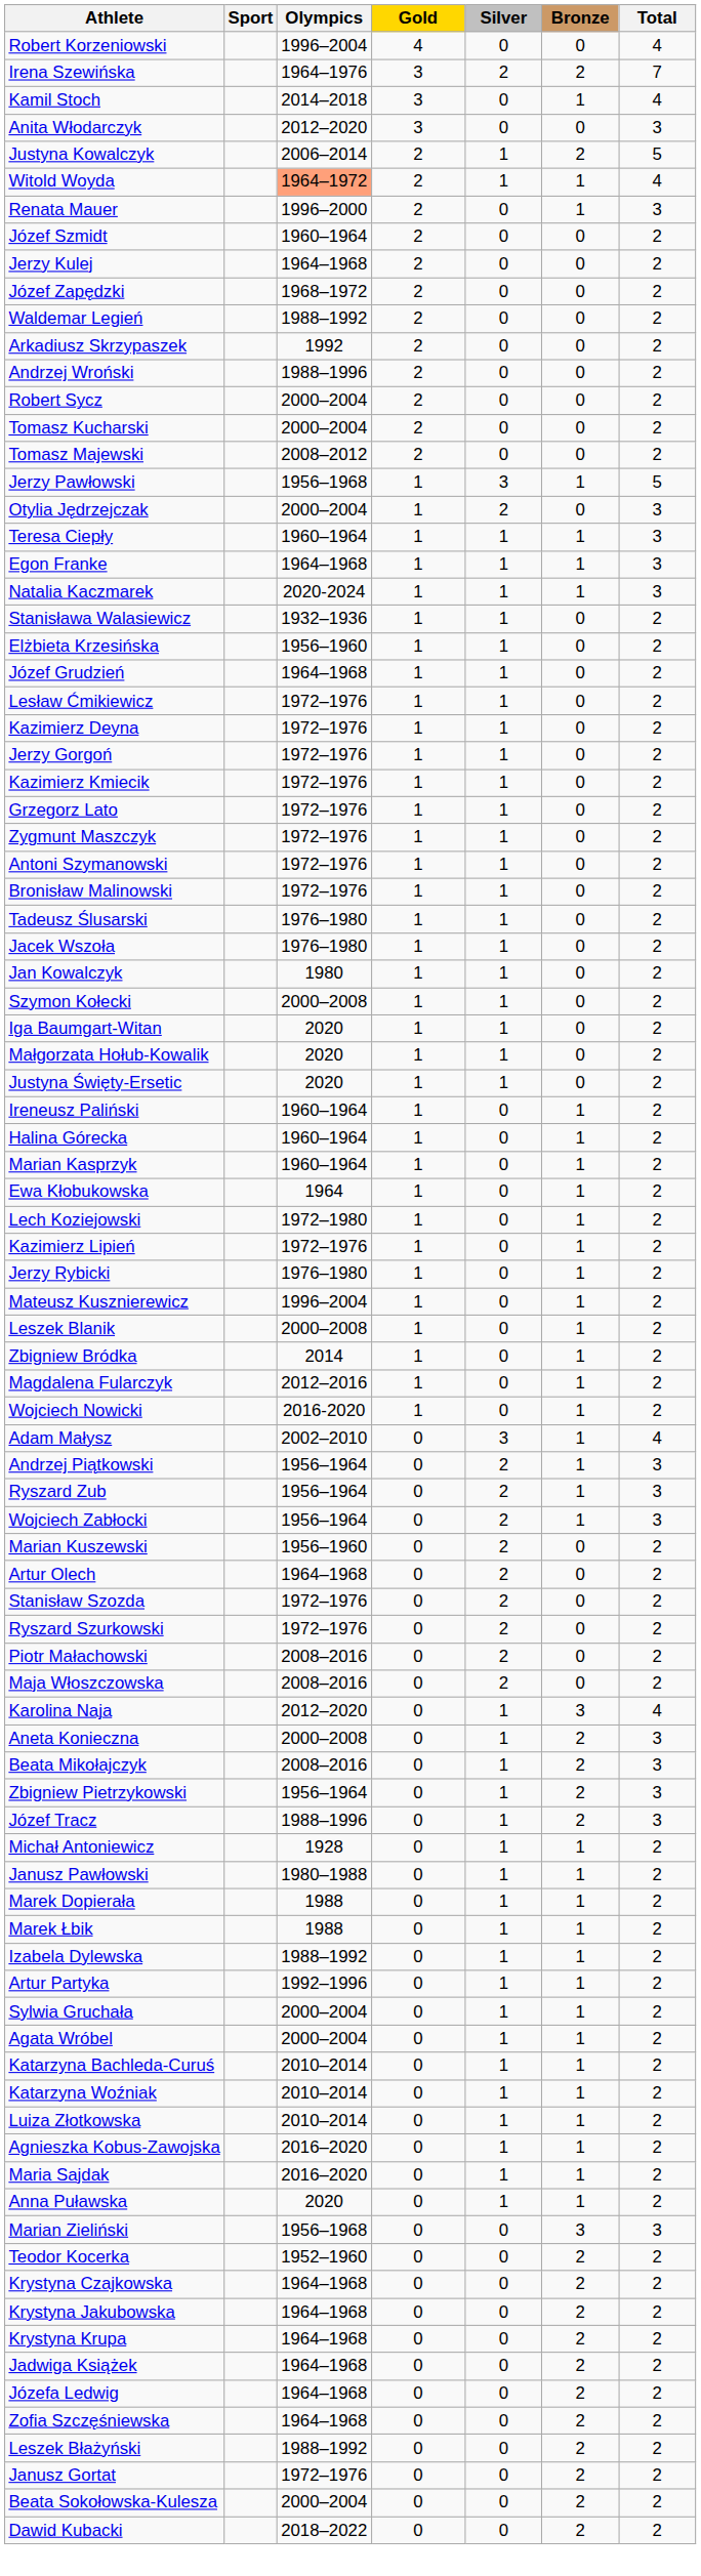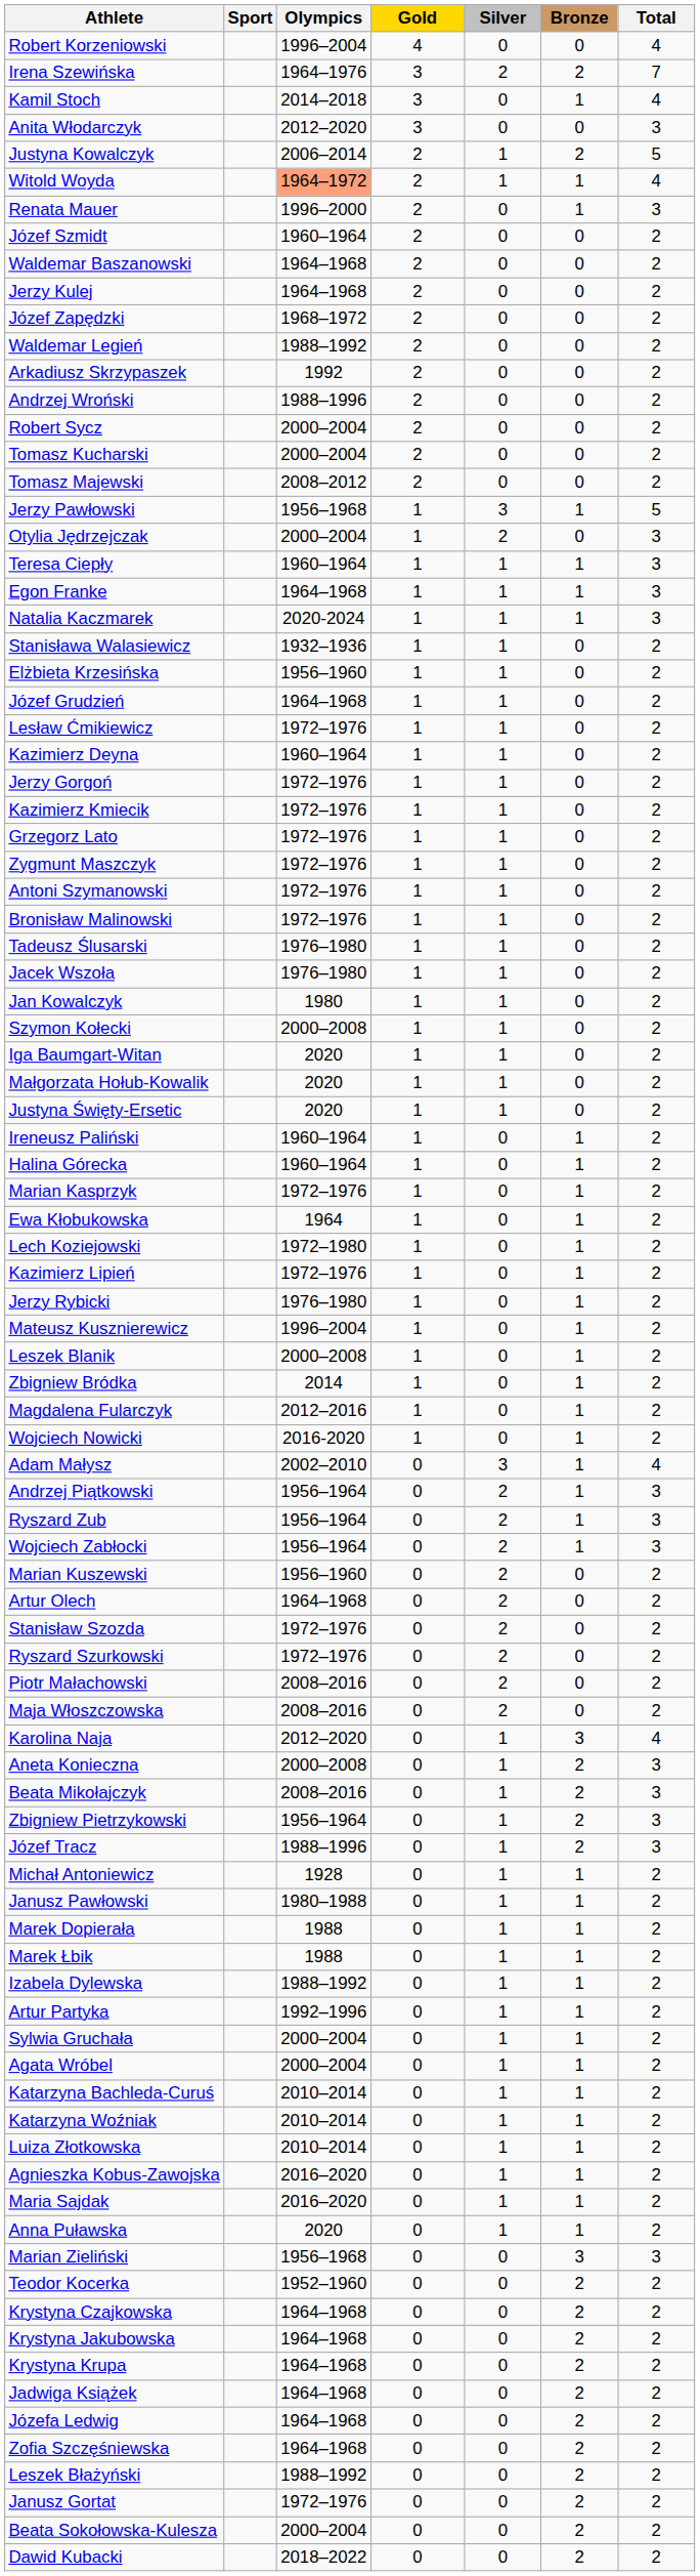 <table class="wikitable sortable">
 <tr>
 <th>Athlete</th>
 <th>Sport</th>
 <th>Olympics</th>
 <th style="background:gold; width:5.0em; font-weight:bold;">Gold</th>
 <th style="background:silver; width:4.0em; font-weight:bold;">Silver</th>
 <th style="background:#cc9966; width:4.0em; font-weight:bold;">Bronze</th>
 <th style="width:4.0em;">Total</th>
 </tr>
 <tr align=center>
 <td align=left><a href='#'>Robert Korzeniowski</a></td>
 <td align=left></td>
 <td>1996–2004</td>
 <td>4</td>
 <td>0</td>
 <td>0</td>
 <td>4</td>
 </tr>
 <tr align=center>
 <td align=left><a href='#'>Irena Szewińska</a></td>
 <td align=left></td>
 <td>1964–1976</td>
 <td>3</td>
 <td>2</td>
 <td>2</td>
 <td>7</td>
 </tr>
 <tr align=center>
 <td align=left><a href='#'>Kamil Stoch</a></td>
 <td align=left></td>
 <td>2014–2018</td>
 <td>3</td>
 <td>0</td>
 <td>1</td>
 <td>4</td>
 </tr>
 <tr align=center>
 <td align=left><a href='#'>Anita Włodarczyk</a></td>
 <td align=left></td>
 <td>2012–2020</td>
 <td>3</td>
 <td>0</td>
 <td>0</td>
 <td>3</td>
 </tr>
 <tr align=center>
 <td align=left><a href='#'>Justyna Kowalczyk</a></td>
 <td align=left></td>
 <td>2006–2014</td>
 <td>2</td>
 <td>1</td>
 <td>2</td>
 <td>5</td>
 </tr>
 <tr align=center>
 <td align=left><a href='#'>Witold Woyda</a></td>
 <td align=left></td>
 <td style="background: lightsalmon;">1964–1972</td>
 <td>2</td>
 <td>1</td>
 <td>1</td>
 <td>4</td>
 </tr>
 <tr align=center>
 <td align=left><a href='#'>Renata Mauer</a></td>
 <td align=left></td>
 <td>1996–2000</td>
 <td>2</td>
 <td>0</td>
 <td>1</td>
 <td>3</td>
 </tr>
 <tr align=center>
 <td align=left><a href='#'>Józef Szmidt</a></td>
 <td align=left></td>
 <td>1960–1964</td>
+<td>2</td>
+<td>0</td>
+<td>0</td>
+<td>2</td>
+</tr>
+<tr align=center>
+<td align=left><a href='#'>Waldemar Baszanowski</a></td>
+<td align=left></td>
+<td>1964–1968</td>
 <td>2</td>
 <td>0</td>
 <td>0</td>
 <td>2</td>
 </tr>
 <tr align=center>
 <td align=left><a href='#'>Jerzy Kulej</a></td>
 <td align=left></td>
 <td>1964–1968</td>
 <td>2</td>
 <td>0</td>
 <td>0</td>
 <td>2</td>
 </tr>
 <tr align=center>
 <td align=left><a href='#'>Józef Zapędzki</a></td>
 <td align=left></td>
 <td>1968–1972</td>
 <td>2</td>
 <td>0</td>
 <td>0</td>
 <td>2</td>
 </tr>
 <tr align=center>
 <td align=left><a href='#'>Waldemar Legień</a></td>
 <td align=left></td>
 <td>1988–1992</td>
 <td>2</td>
 <td>0</td>
 <td>0</td>
 <td>2</td>
 </tr>
 <tr align=center>
 <td align=left><a href='#'>Arkadiusz Skrzypaszek</a></td>
 <td align=left></td>
 <td>1992</td>
 <td>2</td>
 <td>0</td>
 <td>0</td>
 <td>2</td>
 </tr>
 <tr align=center>
 <td align=left><a href='#'>Andrzej Wroński</a></td>
 <td align=left></td>
 <td>1988–1996</td>
 <td>2</td>
 <td>0</td>
 <td>0</td>
 <td>2</td>
 </tr>
 <tr align=center>
 <td align=left><a href='#'>Robert Sycz</a></td>
 <td align=left></td>
 <td>2000–2004</td>
 <td>2</td>
 <td>0</td>
 <td>0</td>
 <td>2</td>
 </tr>
 <tr align=center>
 <td align=left><a href='#'>Tomasz Kucharski</a></td>
 <td align=left></td>
 <td>2000–2004</td>
 <td>2</td>
 <td>0</td>
 <td>0</td>
 <td>2</td>
 </tr>
 <tr align=center>
 <td align=left><a href='#'>Tomasz Majewski</a></td>
 <td align=left></td>
 <td>2008–2012</td>
 <td>2</td>
 <td>0</td>
 <td>0</td>
 <td>2</td>
 </tr>
 <tr align=center>
 <td align=left><a href='#'>Jerzy Pawłowski</a></td>
 <td align=left></td>
 <td>1956–1968</td>
 <td>1</td>
 <td>3</td>
 <td>1</td>
 <td>5</td>
 </tr>
 <tr align=center>
 <td align=left><a href='#'>Otylia Jędrzejczak</a></td>
 <td align=left></td>
 <td>2000–2004</td>
 <td>1</td>
 <td>2</td>
 <td>0</td>
 <td>3</td>
 </tr>
 <tr align=center>
 <td align=left><a href='#'>Teresa Ciepły</a></td>
 <td align=left></td>
 <td>1960–1964</td>
 <td>1</td>
 <td>1</td>
 <td>1</td>
 <td>3</td>
 </tr>
 <tr align=center>
 <td align=left><a href='#'>Egon Franke</a></td>
 <td align=left></td>
 <td>1964–1968</td>
 <td>1</td>
 <td>1</td>
 <td>1</td>
 <td>3</td>
 </tr>
 <tr align=center>
 <td align=left><a href='#'>Natalia Kaczmarek</a></td>
 <td align=left></td>
 <td>2020-2024</td>
 <td>1</td>
 <td>1</td>
 <td>1</td>
 <td>3</td>
 </tr>
 <tr align=center>
 <td align=left><a href='#'>Stanisława Walasiewicz</a></td>
 <td align=left></td>
 <td>1932–1936</td>
 <td>1</td>
 <td>1</td>
 <td>0</td>
 <td>2</td>
 </tr>
 <tr align=center>
 <td align=left><a href='#'>Elżbieta Krzesińska</a></td>
 <td align=left></td>
 <td>1956–1960</td>
 <td>1</td>
 <td>1</td>
 <td>0</td>
 <td>2</td>
 </tr>
 <tr align=center>
 <td align=left><a href='#'>Józef Grudzień</a></td>
 <td align=left></td>
 <td>1964–1968</td>
 <td>1</td>
 <td>1</td>
 <td>0</td>
 <td>2</td>
 </tr>
 <tr align=center>
 <td align=left><a href='#'>Lesław Ćmikiewicz</a></td>
 <td align=left></td>
 <td>1972–1976</td>
 <td>1</td>
 <td>1</td>
 <td>0</td>
 <td>2</td>
 </tr>
 <tr align=center>
 <td align=left><a href='#'>Kazimierz Deyna</a></td>
 <td align=left></td>
-<td>1972–1976</td>
+<td>1960–1964</td>
 <td>1</td>
 <td>1</td>
 <td>0</td>
 <td>2</td>
 </tr>
 <tr align=center>
 <td align=left><a href='#'>Jerzy Gorgoń</a></td>
 <td align=left></td>
 <td>1972–1976</td>
 <td>1</td>
 <td>1</td>
 <td>0</td>
 <td>2</td>
 </tr>
 <tr align=center>
 <td align=left><a href='#'>Kazimierz Kmiecik</a></td>
 <td align=left></td>
 <td>1972–1976</td>
 <td>1</td>
 <td>1</td>
 <td>0</td>
 <td>2</td>
 </tr>
 <tr align=center>
 <td align=left><a href='#'>Grzegorz Lato</a></td>
 <td align=left></td>
 <td>1972–1976</td>
 <td>1</td>
 <td>1</td>
 <td>0</td>
 <td>2</td>
 </tr>
 <tr align=center>
 <td align=left><a href='#'>Zygmunt Maszczyk</a></td>
 <td align=left></td>
 <td>1972–1976</td>
 <td>1</td>
 <td>1</td>
 <td>0</td>
 <td>2</td>
 </tr>
 <tr align=center>
 <td align=left><a href='#'>Antoni Szymanowski</a></td>
 <td align=left></td>
 <td>1972–1976</td>
 <td>1</td>
 <td>1</td>
 <td>0</td>
 <td>2</td>
 </tr>
 <tr align=center>
 <td align=left><a href='#'>Bronisław Malinowski</a></td>
 <td align=left></td>
 <td>1972–1976</td>
 <td>1</td>
 <td>1</td>
 <td>0</td>
 <td>2</td>
 </tr>
 <tr align=center>
 <td align=left><a href='#'>Tadeusz Ślusarski</a></td>
 <td align=left></td>
 <td>1976–1980</td>
 <td>1</td>
 <td>1</td>
 <td>0</td>
 <td>2</td>
 </tr>
 <tr align=center>
 <td align=left><a href='#'>Jacek Wszoła</a></td>
 <td align=left></td>
 <td>1976–1980</td>
 <td>1</td>
 <td>1</td>
 <td>0</td>
 <td>2</td>
 </tr>
 <tr align=center>
 <td align=left><a href='#'>Jan Kowalczyk</a></td>
 <td align=left></td>
 <td>1980</td>
 <td>1</td>
 <td>1</td>
 <td>0</td>
 <td>2</td>
 </tr>
 <tr align=center>
 <td align=left><a href='#'>Szymon Kołecki</a></td>
 <td align=left></td>
 <td>2000–2008</td>
 <td>1</td>
 <td>1</td>
 <td>0</td>
 <td>2</td>
 </tr>
 <tr align=center>
 <td align=left><a href='#'>Iga Baumgart-Witan</a></td>
 <td align=left></td>
 <td>2020</td>
 <td>1</td>
 <td>1</td>
 <td>0</td>
 <td>2</td>
 </tr>
 <tr align=center>
 <td align=left><a href='#'>Małgorzata Hołub-Kowalik</a></td>
 <td align=left></td>
 <td>2020</td>
 <td>1</td>
 <td>1</td>
 <td>0</td>
 <td>2</td>
 </tr>
 <tr align=center>
 <td align=left><a href='#'>Justyna Święty-Ersetic</a></td>
 <td align=left></td>
 <td>2020</td>
 <td>1</td>
 <td>1</td>
 <td>0</td>
 <td>2</td>
 </tr>
 <tr align=center>
 <td align=left><a href='#'>Ireneusz Paliński</a></td>
 <td align=left></td>
 <td>1960–1964</td>
 <td>1</td>
 <td>0</td>
 <td>1</td>
 <td>2</td>
 </tr>
 <tr align=center>
 <td align=left><a href='#'>Halina Górecka</a></td>
 <td align=left></td>
 <td>1960–1964</td>
 <td>1</td>
 <td>0</td>
 <td>1</td>
 <td>2</td>
 </tr>
 <tr align=center>
 <td align=left><a href='#'>Marian Kasprzyk</a></td>
 <td align=left></td>
-<td>1960–1964</td>
+<td>1972–1976</td>
 <td>1</td>
 <td>0</td>
 <td>1</td>
 <td>2</td>
 </tr>
 <tr align=center>
 <td align=left><a href='#'>Ewa Kłobukowska</a></td>
 <td align=left></td>
 <td>1964</td>
 <td>1</td>
 <td>0</td>
 <td>1</td>
 <td>2</td>
 </tr>
 <tr align=center>
 <td align=left><a href='#'>Lech Koziejowski</a></td>
 <td align=left></td>
 <td>1972–1980</td>
 <td>1</td>
 <td>0</td>
 <td>1</td>
 <td>2</td>
 </tr>
 <tr align=center>
 <td align=left><a href='#'>Kazimierz Lipień</a></td>
 <td align=left></td>
 <td>1972–1976</td>
 <td>1</td>
 <td>0</td>
 <td>1</td>
 <td>2</td>
 </tr>
 <tr align=center>
 <td align=left><a href='#'>Jerzy Rybicki</a></td>
 <td align=left></td>
 <td>1976–1980</td>
 <td>1</td>
 <td>0</td>
 <td>1</td>
 <td>2</td>
 </tr>
 <tr align=center>
 <td align=left><a href='#'>Mateusz Kusznierewicz</a></td>
 <td align=left></td>
 <td>1996–2004</td>
 <td>1</td>
 <td>0</td>
 <td>1</td>
 <td>2</td>
 </tr>
 <tr align=center>
 <td align=left><a href='#'>Leszek Blanik</a></td>
 <td align=left></td>
 <td>2000–2008</td>
 <td>1</td>
 <td>0</td>
 <td>1</td>
 <td>2</td>
 </tr>
 <tr align=center>
 <td align=left><a href='#'>Zbigniew Bródka</a></td>
 <td align=left></td>
 <td>2014</td>
 <td>1</td>
 <td>0</td>
 <td>1</td>
 <td>2</td>
 </tr>
 <tr align=center>
 <td align=left><a href='#'>Magdalena Fularczyk</a></td>
 <td align=left></td>
 <td>2012–2016</td>
 <td>1</td>
 <td>0</td>
 <td>1</td>
 <td>2</td>
 </tr>
 <tr align=center>
 <td align=left><a href='#'>Wojciech Nowicki</a></td>
 <td align=left></td>
 <td>2016-2020</td>
 <td>1</td>
 <td>0</td>
 <td>1</td>
 <td>2</td>
 </tr>
 <tr align=center>
 <td align=left><a href='#'>Adam Małysz</a></td>
 <td align=left></td>
 <td>2002–2010</td>
 <td>0</td>
 <td>3</td>
 <td>1</td>
 <td>4</td>
 </tr>
 <tr align=center>
 <td align=left><a href='#'>Andrzej Piątkowski</a></td>
 <td align=left></td>
 <td>1956–1964</td>
 <td>0</td>
 <td>2</td>
 <td>1</td>
 <td>3</td>
 </tr>
 <tr align=center>
 <td align=left><a href='#'>Ryszard Zub</a></td>
 <td align=left></td>
 <td>1956–1964</td>
 <td>0</td>
 <td>2</td>
 <td>1</td>
 <td>3</td>
 </tr>
 <tr align=center>
 <td align=left><a href='#'>Wojciech Zabłocki</a></td>
 <td align=left></td>
 <td>1956–1964</td>
 <td>0</td>
 <td>2</td>
 <td>1</td>
 <td>3</td>
 </tr>
 <tr align=center>
 <td align=left><a href='#'>Marian Kuszewski</a></td>
 <td align=left></td>
 <td>1956–1960</td>
 <td>0</td>
 <td>2</td>
 <td>0</td>
 <td>2</td>
 </tr>
 <tr align=center>
 <td align=left><a href='#'>Artur Olech</a></td>
 <td align=left></td>
 <td>1964–1968</td>
 <td>0</td>
 <td>2</td>
 <td>0</td>
 <td>2</td>
 </tr>
 <tr align=center>
 <td align=left><a href='#'>Stanisław Szozda</a></td>
 <td align=left></td>
 <td>1972–1976</td>
 <td>0</td>
 <td>2</td>
 <td>0</td>
 <td>2</td>
 </tr>
 <tr align=center>
 <td align=left><a href='#'>Ryszard Szurkowski</a></td>
 <td align=left></td>
 <td>1972–1976</td>
 <td>0</td>
 <td>2</td>
 <td>0</td>
 <td>2</td>
 </tr>
 <tr align=center>
 <td align=left><a href='#'>Piotr Małachowski</a></td>
 <td align=left></td>
 <td>2008–2016</td>
 <td>0</td>
 <td>2</td>
 <td>0</td>
 <td>2</td>
 </tr>
 <tr align=center>
 <td align=left><a href='#'>Maja Włoszczowska</a></td>
 <td align=left></td>
 <td>2008–2016</td>
 <td>0</td>
 <td>2</td>
 <td>0</td>
 <td>2</td>
 </tr>
 <tr align=center>
 <td align=left><a href='#'>Karolina Naja</a></td>
 <td align=left></td>
 <td>2012–2020</td>
 <td>0</td>
 <td>1</td>
 <td>3</td>
 <td>4</td>
 </tr>
 <tr align=center>
 <td align=left><a href='#'>Aneta Konieczna</a></td>
 <td align=left></td>
 <td>2000–2008</td>
 <td>0</td>
 <td>1</td>
 <td>2</td>
 <td>3</td>
 </tr>
 <tr align=center>
 <td align=left><a href='#'>Beata Mikołajczyk</a></td>
 <td align=left></td>
 <td>2008–2016</td>
 <td>0</td>
 <td>1</td>
 <td>2</td>
 <td>3</td>
 </tr>
 <tr align=center>
 <td align=left><a href='#'>Zbigniew Pietrzykowski</a></td>
 <td align=left></td>
 <td>1956–1964</td>
 <td>0</td>
 <td>1</td>
 <td>2</td>
 <td>3</td>
 </tr>
 <tr align=center>
 <td align=left><a href='#'>Józef Tracz</a></td>
 <td align=left></td>
 <td>1988–1996</td>
 <td>0</td>
 <td>1</td>
 <td>2</td>
 <td>3</td>
 </tr>
 <tr align=center>
 <td align=left><a href='#'>Michał Antoniewicz</a></td>
 <td align=left></td>
 <td>1928</td>
 <td>0</td>
 <td>1</td>
 <td>1</td>
 <td>2</td>
 </tr>
 <tr align=center>
 <td align=left><a href='#'>Janusz Pawłowski</a></td>
 <td align=left></td>
 <td>1980–1988</td>
 <td>0</td>
 <td>1</td>
 <td>1</td>
 <td>2</td>
 </tr>
 <tr align=center>
 <td align=left><a href='#'>Marek Dopierała</a></td>
 <td align=left></td>
 <td>1988</td>
 <td>0</td>
 <td>1</td>
 <td>1</td>
 <td>2</td>
 </tr>
 <tr align=center>
 <td align=left><a href='#'>Marek Łbik</a></td>
 <td align=left></td>
 <td>1988</td>
 <td>0</td>
 <td>1</td>
 <td>1</td>
 <td>2</td>
 </tr>
 <tr align=center>
 <td align=left><a href='#'>Izabela Dylewska</a></td>
 <td align=left></td>
 <td>1988–1992</td>
 <td>0</td>
 <td>1</td>
 <td>1</td>
 <td>2</td>
 </tr>
 <tr align=center>
 <td align=left><a href='#'>Artur Partyka</a></td>
 <td align=left></td>
 <td>1992–1996</td>
 <td>0</td>
 <td>1</td>
 <td>1</td>
 <td>2</td>
 </tr>
 <tr align=center>
 <td align=left><a href='#'>Sylwia Gruchała</a></td>
 <td align=left></td>
 <td>2000–2004</td>
 <td>0</td>
 <td>1</td>
 <td>1</td>
 <td>2</td>
 </tr>
 <tr align=center>
 <td align=left><a href='#'>Agata Wróbel</a></td>
 <td align=left></td>
 <td>2000–2004</td>
 <td>0</td>
 <td>1</td>
 <td>1</td>
 <td>2</td>
 </tr>
 <tr align=center>
 <td align=left><a href='#'>Katarzyna Bachleda-Curuś</a></td>
 <td align=left></td>
 <td>2010–2014</td>
 <td>0</td>
 <td>1</td>
 <td>1</td>
 <td>2</td>
 </tr>
 <tr align=center>
 <td align=left><a href='#'>Katarzyna Woźniak</a></td>
 <td align=left></td>
 <td>2010–2014</td>
 <td>0</td>
 <td>1</td>
 <td>1</td>
 <td>2</td>
 </tr>
 <tr align=center>
 <td align=left><a href='#'>Luiza Złotkowska</a></td>
 <td align=left></td>
 <td>2010–2014</td>
 <td>0</td>
 <td>1</td>
 <td>1</td>
 <td>2</td>
 </tr>
 <tr align=center>
 <td align=left><a href='#'>Agnieszka Kobus-Zawojska</a></td>
 <td align=left></td>
 <td>2016–2020</td>
 <td>0</td>
 <td>1</td>
 <td>1</td>
 <td>2</td>
 </tr>
 <tr align=center>
 <td align=left><a href='#'>Maria Sajdak</a></td>
 <td align=left></td>
 <td>2016–2020</td>
 <td>0</td>
 <td>1</td>
 <td>1</td>
 <td>2</td>
 </tr>
 <tr align=center>
 <td align=left><a href='#'>Anna Puławska</a></td>
 <td align=left></td>
 <td>2020</td>
 <td>0</td>
 <td>1</td>
 <td>1</td>
 <td>2</td>
 </tr>
 <tr align=center>
 <td align=left><a href='#'>Marian Zieliński</a></td>
 <td align=left></td>
 <td>1956–1968</td>
 <td>0</td>
 <td>0</td>
 <td>3</td>
 <td>3</td>
 </tr>
 <tr align=center>
 <td align=left><a href='#'>Teodor Kocerka</a></td>
 <td align=left></td>
 <td>1952–1960</td>
 <td>0</td>
 <td>0</td>
 <td>2</td>
 <td>2</td>
 </tr>
 <tr align=center>
 <td align=left><a href='#'>Krystyna Czajkowska</a></td>
 <td align=left></td>
 <td>1964–1968</td>
 <td>0</td>
 <td>0</td>
 <td>2</td>
 <td>2</td>
 </tr>
 <tr align=center>
 <td align=left><a href='#'>Krystyna Jakubowska</a></td>
 <td align=left></td>
 <td>1964–1968</td>
 <td>0</td>
 <td>0</td>
 <td>2</td>
 <td>2</td>
 </tr>
 <tr align=center>
 <td align=left><a href='#'>Krystyna Krupa</a></td>
 <td align=left></td>
 <td>1964–1968</td>
 <td>0</td>
 <td>0</td>
 <td>2</td>
 <td>2</td>
 </tr>
 <tr align=center>
 <td align=left><a href='#'>Jadwiga Książek</a></td>
 <td align=left></td>
 <td>1964–1968</td>
 <td>0</td>
 <td>0</td>
 <td>2</td>
 <td>2</td>
 </tr>
 <tr align=center>
 <td align=left><a href='#'>Józefa Ledwig</a></td>
 <td align=left></td>
 <td>1964–1968</td>
 <td>0</td>
 <td>0</td>
 <td>2</td>
 <td>2</td>
 </tr>
 <tr align=center>
 <td align=left><a href='#'>Zofia Szczęśniewska</a></td>
 <td align=left></td>
 <td>1964–1968</td>
 <td>0</td>
 <td>0</td>
 <td>2</td>
 <td>2</td>
 </tr>
 <tr align=center>
 <td align=left><a href='#'>Leszek Błażyński</a></td>
 <td align=left></td>
 <td>1988–1992</td>
 <td>0</td>
 <td>0</td>
 <td>2</td>
 <td>2</td>
 </tr>
 <tr align=center>
 <td align=left><a href='#'>Janusz Gortat</a></td>
 <td align=left></td>
 <td>1972–1976</td>
 <td>0</td>
 <td>0</td>
 <td>2</td>
 <td>2</td>
 </tr>
 <tr align=center>
 <td align=left><a href='#'>Beata Sokołowska-Kulesza</a></td>
 <td align=left></td>
 <td>2000–2004</td>
 <td>0</td>
 <td>0</td>
 <td>2</td>
 <td>2</td>
 </tr>
 <tr align=center>
 <td align=left><a href='#'>Dawid Kubacki</a></td>
 <td align=left></td>
 <td>2018–2022</td>
 <td>0</td>
 <td>0</td>
 <td>2</td>
 <td>2</td>
 </tr>
 </table>
